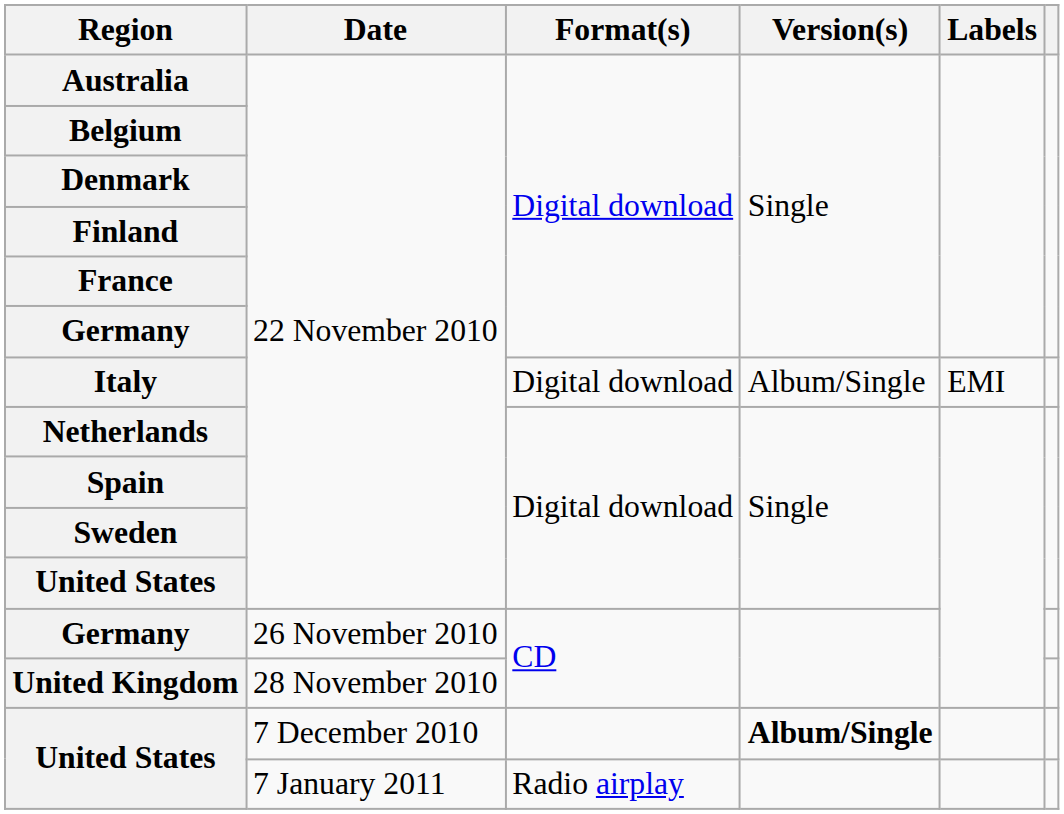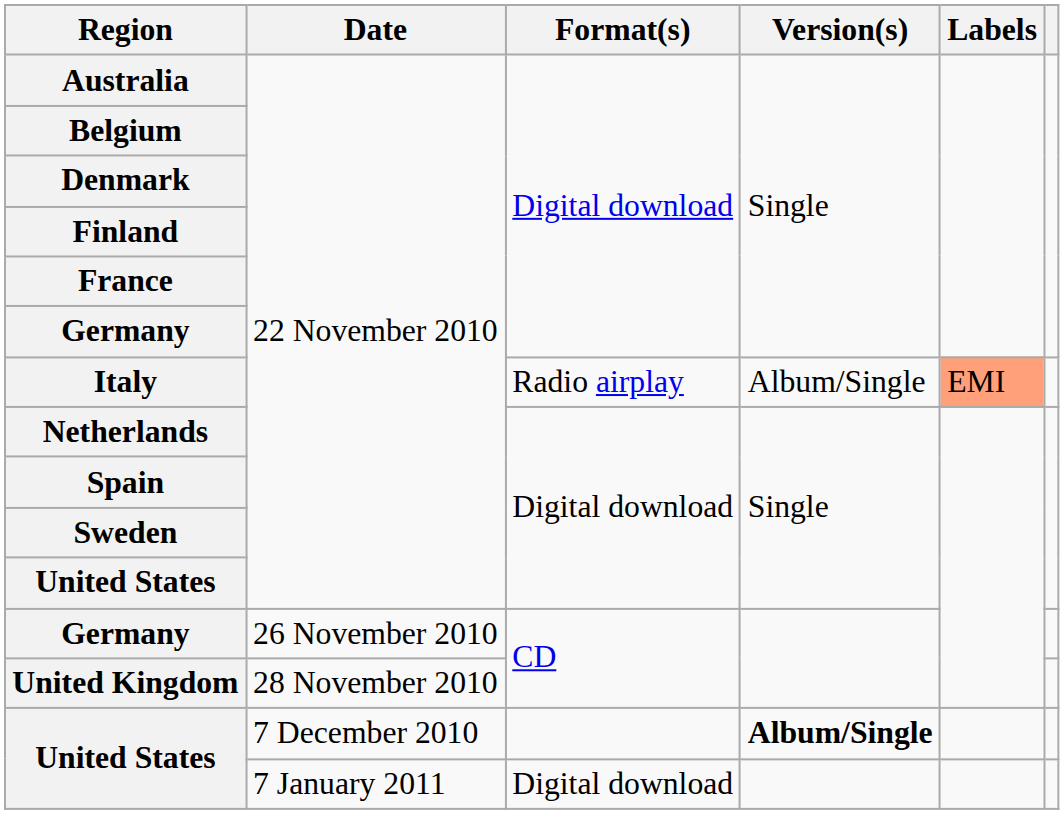 <table class="wikitable plainrowheaders">
 <tr>
 <th scope="col">Region</th>
 <th scope="col">Date</th>
 <th scope="col">Format(s)</th>
 <th scope="col">Version(s)</th>
 <th scope="col">Labels</th>
 <th scope="col"></th>
 </tr>
 <tr>
 <th scope="row">Australia</th>
 <td rowspan="11">22 November 2010</td>
 <td rowspan="6"><a href='#'>Digital download</a></td>
 <td rowspan="6">Single</td>
 <td rowspan="6"></td>
 <td align="center" rowspan="6"></td>
 </tr>
 <tr>
 <th scope="row">Belgium</th>
 </tr>
 <tr>
 <th scope="row">Denmark</th>
 </tr>
 <tr>
 <th scope="row">Finland</th>
 </tr>
 <tr>
 <th scope="row">France</th>
 </tr>
 <tr>
 <th scope="row">Germany</th>
 </tr>
 <tr>
 <th scope="row">Italy</th>
-<td>Digital download</td>
+<td>Radio <a href='#'>airplay</a></td>
 <td>Album/Single</td>
-<td>EMI</td>
+<td style="background: lightsalmon;">EMI</td>
 <td align="center"></td>
 </tr>
 <tr>
 <th scope="row">Netherlands</th>
 <td rowspan="4">Digital download</td>
 <td rowspan="4">Single</td>
 <td rowspan="6"></td>
 <td align="center" rowspan="4"></td>
 </tr>
 <tr>
 <th scope="row">Spain</th>
 </tr>
 <tr>
 <th scope="row">Sweden</th>
 </tr>
 <tr>
 <th scope="row">United States</th>
 </tr>
 <tr>
 <th scope="row">Germany</th>
 <td>26 November 2010</td>
 <td rowspan="2"><a href='#'>CD</a></td>
 <td rowspan="2"></td>
 <td align="center"></td>
 </tr>
 <tr>
 <th scope="row">United Kingdom</th>
 <td>28 November 2010</td>
 <td align="center"></td>
 </tr>
 <tr>
 <th rowspan="2" scope="row">United States</th>
 <td>7 December 2010</td>
 <td></td>
 <td><strong>Album/Single</strong></td>
 <td></td>
 <td align="center"></td>
 </tr>
 <tr>
 <td>7 January 2011</td>
-<td>Radio <a href='#'>airplay</a></td>
+<td>Digital download</td>
 <td></td>
 <td></td>
 <td align="center"></td>
 </tr>
 </table>
